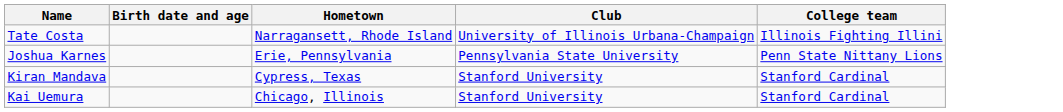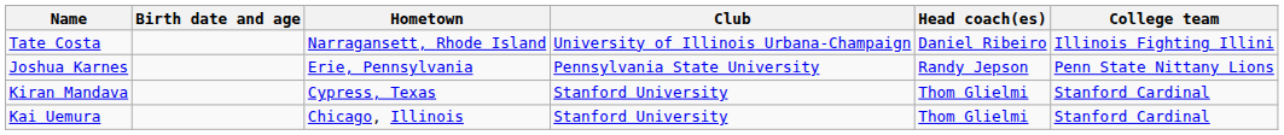 <table class="wikitable sortable">
 <tr>
 <th>Name</th>
 <th>Birth date and age</th>
 <th>Hometown</th>
 <th>Club</th>
+<th>Head coach(es)</th>
 <th>College team</th>
 </tr>
 <tr>
 <td><a href='#'>Tate Costa</a></td>
 <td></td>
 <td><a href='#'>Narragansett, Rhode Island</a></td>
 <td><a href='#'>University of Illinois Urbana-Champaign</a></td>
+<td><a href='#'>Daniel Ribeiro</a></td>
 <td><a href='#'>Illinois Fighting Illini</a> </td>
 </tr>
 <tr>
 <td><a href='#'>Joshua Karnes</a></td>
 <td></td>
 <td><a href='#'>Erie, Pennsylvania</a></td>
 <td><a href='#'>Pennsylvania State University</a></td>
+<td><a href='#'>Randy Jepson</a></td>
 <td><a href='#'>Penn State Nittany Lions</a> </td>
 </tr>
 <tr>
 <td><a href='#'>Kiran Mandava</a></td>
 <td></td>
 <td><a href='#'>Cypress, Texas</a></td>
 <td><a href='#'>Stanford University</a></td>
+<td><a href='#'>Thom Glielmi</a></td>
 <td><a href='#'>Stanford Cardinal</a> </td>
 </tr>
 <tr>
 <td><a href='#'>Kai Uemura</a></td>
 <td></td>
 <td><a href='#'>Chicago</a>, <a href='#'>Illinois</a></td>
 <td><a href='#'>Stanford University</a></td>
+<td><a href='#'>Thom Glielmi</a></td>
 <td><a href='#'>Stanford Cardinal</a> </td>
 </tr>
 </table>
